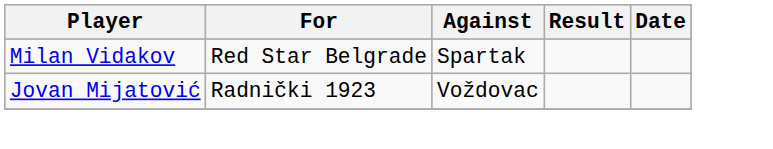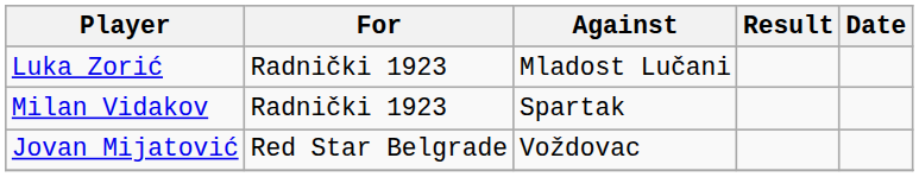 <table class="wikitable">
 <tr>
 <th>Player</th>
 <th>For</th>
 <th>Against</th>
 <th>Result</th>
 <th>Date</th>
 </tr>
 <tr>
+<td> <a href='#'>Luka Zorić</a></td>
+<td>Radnički 1923</td>
+<td>Mladost Lučani</td>
+<td style="text-align:center"></td>
+<td></td>
+</tr>
+<tr>
 <td> <a href='#'>Milan Vidakov</a></td>
-<td>Red Star Belgrade</td>
+<td>Radnički 1923</td>
 <td>Spartak</td>
 <td style="text-align:center"></td>
 <td></td>
 </tr>
 <tr>
 <td> <a href='#'>Jovan Mijatović</a></td>
-<td>Radnički 1923</td>
+<td>Red Star Belgrade</td>
 <td>Voždovac</td>
 <td style="text-align:center"></td>
 <td></td>
 </tr>
 <tr>
 </tr>
 </table>
